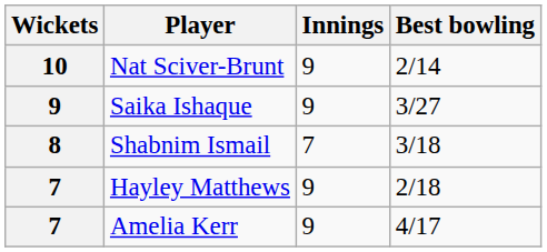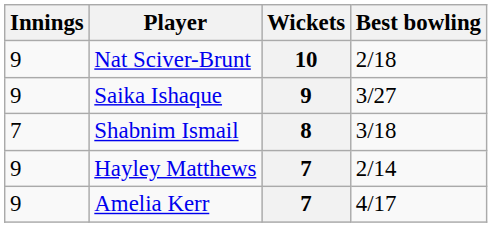 <table class="wikitable">
 <tr>
+<th>Innings</th>
+<th>Player</th>
 <th>Wickets</th>
-<th>Player</th>
-<th>Innings</th>
 <th>Best bowling</th>
 </tr>
 <tr>
+<td>9</td>
+<td><a href='#'>Nat Sciver-Brunt</a></td>
 <th>10</th>
-<td><a href='#'>Nat Sciver-Brunt</a></td>
+<td>2/18</td>
+</tr>
+<tr>
 <td>9</td>
+<td><a href='#'>Saika Ishaque</a></td>
+<th>9</th>
+<td>3/27</td>
+</tr>
+<tr>
+<td>7</td>
+<td><a href='#'>Shabnim Ismail</a></td>
+<th>8</th>
+<td>3/18</td>
+</tr>
+<tr>
+<td>9</td>
+<td><a href='#'>Hayley Matthews</a></td>
+<th>7</th>
 <td>2/14</td>
 </tr>
 <tr>
-<th>9</th>
-<td><a href='#'>Saika Ishaque</a></td>
 <td>9</td>
-<td>3/27</td>
-</tr>
-<tr>
-<th>8</th>
-<td><a href='#'>Shabnim Ismail</a></td>
-<td>7</td>
-<td>3/18</td>
-</tr>
-<tr>
+<td><a href='#'>Amelia Kerr</a></td>
 <th>7</th>
-<td><a href='#'>Hayley Matthews</a></td>
-<td>9</td>
-<td>2/18</td>
-</tr>
-<tr>
-<th>7</th>
-<td><a href='#'>Amelia Kerr</a></td>
-<td>9</td>
 <td>4/17</td>
 </tr>
 </table>
